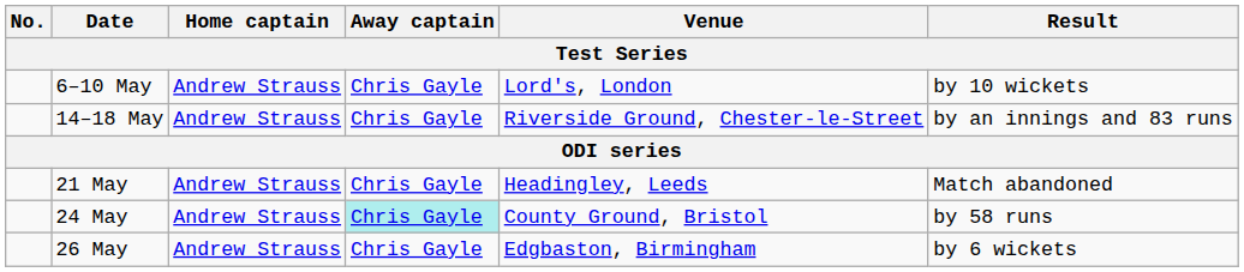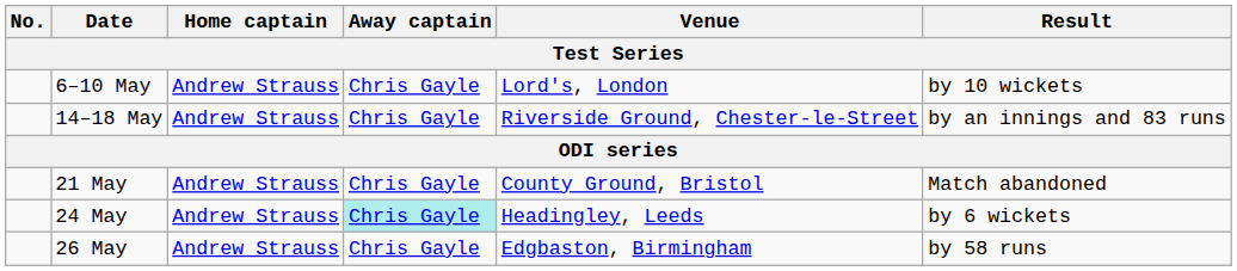 <table class="wikitable">
 <tr>
 <th>No.</th>
 <th>Date</th>
 <th>Home captain</th>
 <th>Away captain</th>
 <th>Venue</th>
 <th>Result</th>
 </tr>
 <tr>
 <th colspan="9">Test Series</th>
 </tr>
 <tr>
 <td></td>
 <td>6–10 May</td>
 <td><a href='#'>Andrew Strauss</a></td>
 <td><a href='#'>Chris Gayle</a></td>
 <td><a href='#'>Lord's</a>, <a href='#'>London</a></td>
 <td> by 10 wickets</td>
 </tr>
 <tr>
 <td></td>
 <td>14–18 May</td>
 <td><a href='#'>Andrew Strauss</a></td>
 <td><a href='#'>Chris Gayle</a></td>
 <td><a href='#'>Riverside Ground</a>, <a href='#'>Chester-le-Street</a></td>
 <td> by an innings and 83 runs</td>
 </tr>
 <tr>
 <th colspan="9">ODI series</th>
 </tr>
 <tr>
 <td></td>
 <td>21 May</td>
 <td><a href='#'>Andrew Strauss</a></td>
 <td><a href='#'>Chris Gayle</a></td>
-<td><a href='#'>Headingley</a>, <a href='#'>Leeds</a></td>
+<td><a href='#'>County Ground</a>, <a href='#'>Bristol</a></td>
 <td>Match abandoned</td>
 </tr>
 <tr>
 <td></td>
 <td>24 May</td>
 <td><a href='#'>Andrew Strauss</a></td>
 <td style="background: paleturquoise;"><a href='#'>Chris Gayle</a></td>
-<td><a href='#'>County Ground</a>, <a href='#'>Bristol</a></td>
-<td> by 58 runs</td>
+<td><a href='#'>Headingley</a>, <a href='#'>Leeds</a></td>
+<td> by 6 wickets</td>
 </tr>
 <tr>
 <td></td>
 <td>26 May</td>
 <td><a href='#'>Andrew Strauss</a></td>
 <td><a href='#'>Chris Gayle</a></td>
 <td><a href='#'>Edgbaston</a>, <a href='#'>Birmingham</a></td>
-<td> by 6 wickets</td>
+<td> by 58 runs</td>
 </tr>
 </table>
